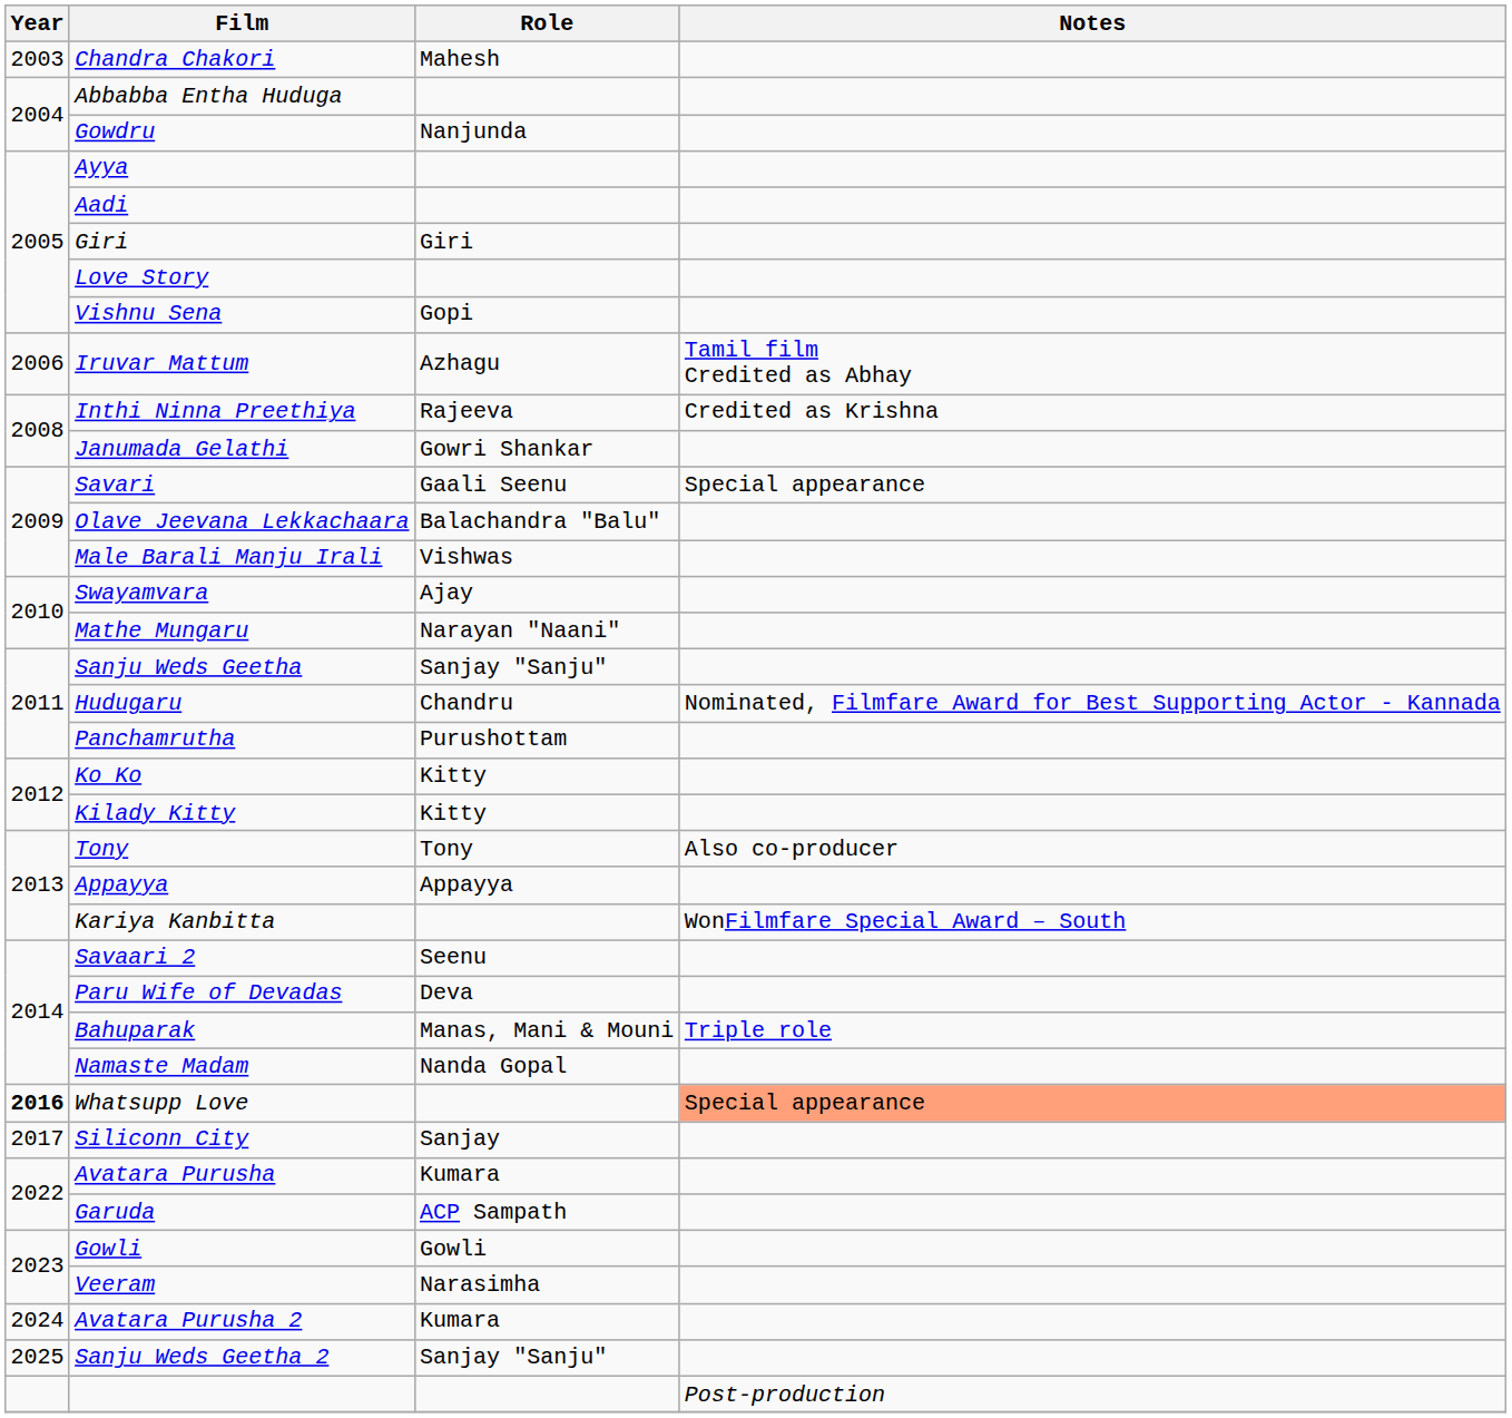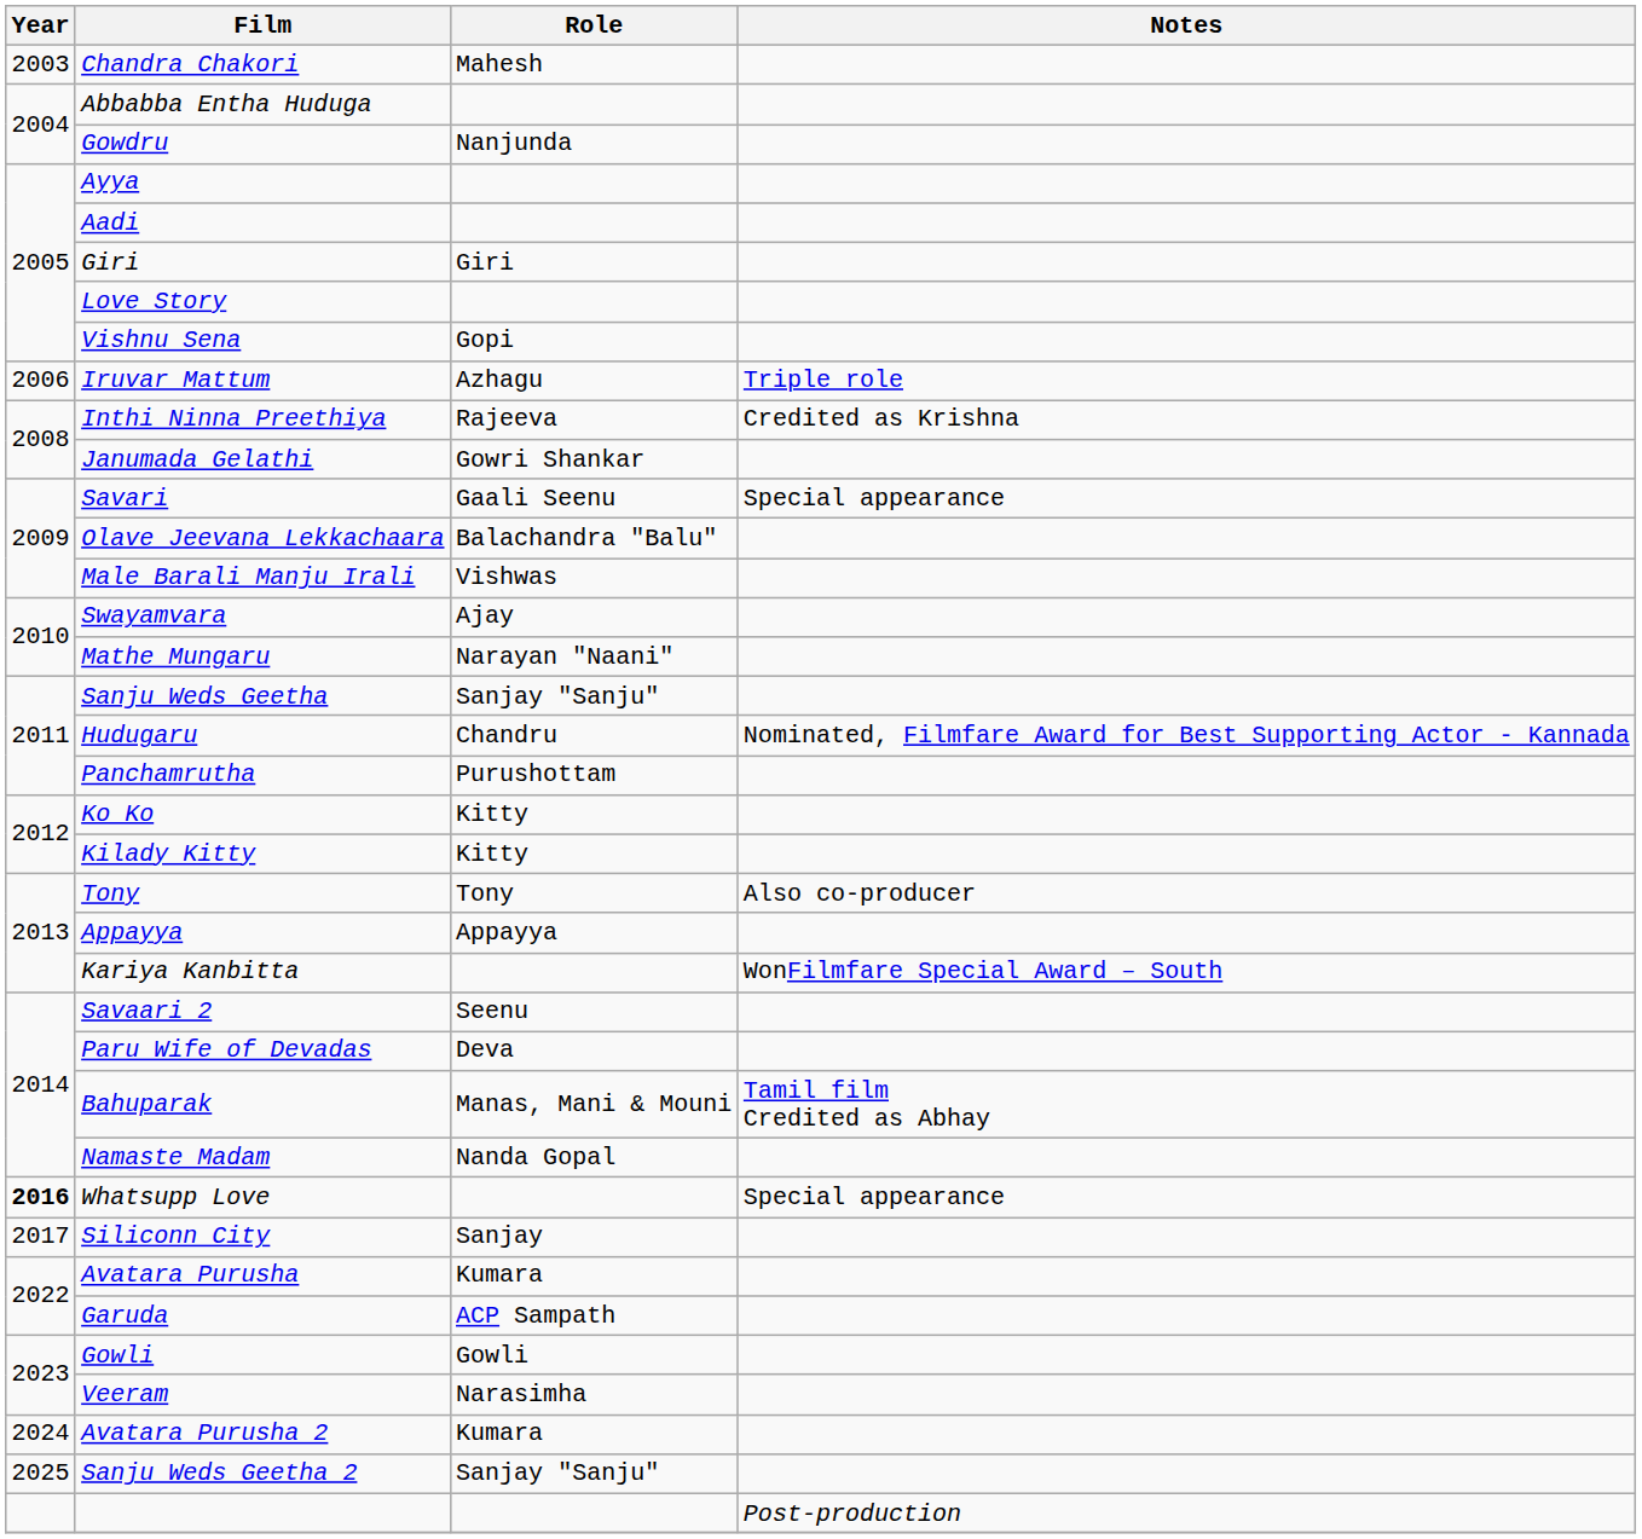 <table class="wikitable sortable">
 <tr>
 <th>Year</th>
 <th>Film</th>
 <th>Role</th>
 <th>Notes</th>
 </tr>
 <tr>
 <td>2003</td>
 <td><em><a href='#'>Chandra Chakori</a></em></td>
 <td>Mahesh</td>
 <td></td>
 </tr>
 <tr>
 <td rowspan="2">2004</td>
 <td><em>Abbabba Entha Huduga</em></td>
 <td></td>
 <td></td>
 </tr>
 <tr>
 <td><em><a href='#'>Gowdru</a></em></td>
 <td>Nanjunda</td>
 <td></td>
 </tr>
 <tr>
 <td rowspan="5">2005</td>
 <td><em><a href='#'>Ayya</a></em></td>
 <td></td>
 <td></td>
 </tr>
 <tr>
 <td><em><a href='#'>Aadi</a></em></td>
 <td></td>
 <td></td>
 </tr>
 <tr>
 <td><em>Giri</em></td>
 <td>Giri</td>
 <td></td>
 </tr>
 <tr>
 <td><em><a href='#'>Love Story</a></em></td>
 <td></td>
 <td></td>
 </tr>
 <tr>
 <td><em><a href='#'>Vishnu Sena</a></em></td>
 <td>Gopi</td>
 <td></td>
 </tr>
 <tr>
 <td>2006</td>
 <td><em><a href='#'>Iruvar Mattum</a></em></td>
 <td>Azhagu</td>
-<td><a href='#'>Tamil film</a><br>Credited as Abhay</td>
+<td><a href='#'>Triple role</a></td>
 </tr>
 <tr>
 <td rowspan="2">2008</td>
 <td><em><a href='#'>Inthi Ninna Preethiya</a></em></td>
 <td>Rajeeva</td>
 <td>Credited as Krishna</td>
 </tr>
 <tr>
 <td><em><a href='#'>Janumada Gelathi</a></em></td>
 <td>Gowri Shankar</td>
 <td></td>
 </tr>
 <tr>
 <td rowspan="3">2009</td>
 <td><em><a href='#'>Savari</a></em></td>
 <td>Gaali Seenu</td>
 <td>Special appearance</td>
 </tr>
 <tr>
 <td><em><a href='#'>Olave Jeevana Lekkachaara</a></em></td>
 <td>Balachandra "Balu"</td>
 <td></td>
 </tr>
 <tr>
 <td><em><a href='#'>Male Barali Manju Irali</a></em></td>
 <td>Vishwas</td>
 <td></td>
 </tr>
 <tr>
 <td rowspan="2">2010</td>
 <td><em><a href='#'>Swayamvara</a></em></td>
 <td>Ajay</td>
 <td></td>
 </tr>
 <tr>
 <td><em><a href='#'>Mathe Mungaru</a></em></td>
 <td>Narayan  "Naani"</td>
 <td></td>
 </tr>
 <tr>
 <td rowspan="3">2011</td>
 <td><em><a href='#'>Sanju Weds Geetha</a></em></td>
 <td>Sanjay "Sanju"</td>
 <td></td>
 </tr>
 <tr>
 <td><em><a href='#'>Hudugaru</a></em></td>
 <td>Chandru</td>
 <td>Nominated, <a href='#'>Filmfare Award for Best Supporting Actor - Kannada</a></td>
 </tr>
 <tr>
 <td><em><a href='#'>Panchamrutha</a></em></td>
 <td>Purushottam</td>
 <td></td>
 </tr>
 <tr>
 <td rowspan="2">2012</td>
 <td><em><a href='#'>Ko Ko</a></em></td>
 <td>Kitty</td>
 <td></td>
 </tr>
 <tr>
 <td><em><a href='#'>Kilady Kitty</a></em></td>
 <td>Kitty</td>
 <td></td>
 </tr>
 <tr>
 <td rowspan="3">2013</td>
 <td><em><a href='#'>Tony</a></em></td>
 <td>Tony</td>
 <td>Also co-producer</td>
 </tr>
 <tr>
 <td><em><a href='#'>Appayya</a></em></td>
 <td>Appayya</td>
 <td></td>
 </tr>
 <tr>
 <td><em>Kariya Kanbitta</em></td>
 <td></td>
 <td>Won<a href='#'>Filmfare Special Award – South</a></td>
 </tr>
 <tr>
 <td rowspan="4">2014</td>
 <td><em><a href='#'>Savaari 2</a></em></td>
 <td>Seenu</td>
 <td></td>
 </tr>
 <tr>
 <td><em><a href='#'>Paru Wife of Devadas</a></em></td>
 <td>Deva</td>
 <td></td>
 </tr>
 <tr>
 <td><em><a href='#'>Bahuparak</a></em></td>
 <td>Manas, Mani & Mouni</td>
-<td><a href='#'>Triple role</a></td>
+<td><a href='#'>Tamil film</a><br>Credited as Abhay</td>
 </tr>
 <tr>
 <td><em><a href='#'>Namaste Madam</a></em></td>
 <td>Nanda Gopal</td>
 <td></td>
 </tr>
 <tr>
 <td><strong>2016</strong></td>
 <td><em>Whatsupp Love</em></td>
 <td></td>
-<td style="background: lightsalmon;">Special appearance</td>
+<td>Special appearance</td>
 </tr>
 <tr>
 <td>2017</td>
 <td><em><a href='#'>Siliconn City</a></em></td>
 <td>Sanjay</td>
 <td></td>
 </tr>
 <tr>
 <td rowspan=2>2022</td>
 <td><em><a href='#'>Avatara Purusha</a></em></td>
 <td>Kumara</td>
 <td></td>
 </tr>
 <tr>
 <td><em><a href='#'>Garuda</a></em></td>
 <td><a href='#'>ACP</a> Sampath</td>
 <td></td>
 </tr>
 <tr>
 <td rowspan="2">2023</td>
 <td><em><a href='#'>Gowli</a></em></td>
 <td>Gowli</td>
 <td></td>
 </tr>
 <tr>
 <td><em><a href='#'>Veeram</a></em></td>
 <td>Narasimha</td>
 <td></td>
 </tr>
 <tr>
 <td>2024</td>
 <td><em><a href='#'>Avatara Purusha 2</a></em></td>
 <td>Kumara</td>
 <td></td>
 </tr>
 <tr>
 <td>2025</td>
 <td><em><a href='#'>Sanju Weds Geetha 2</a></em></td>
 <td>Sanjay "Sanju"</td>
 <td></td>
 </tr>
 <tr>
 <td></td>
 <td></td>
 <td></td>
 <td><em>Post-production</em></td>
 </tr>
 <tr>
 </tr>
 </table>
